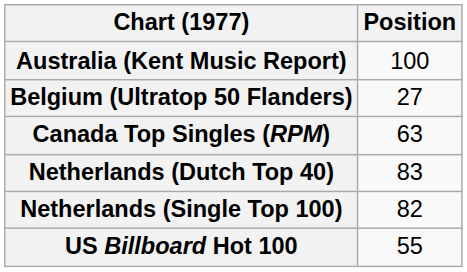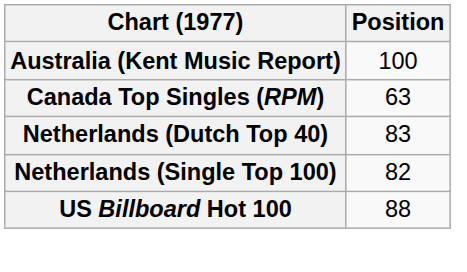 <table class="wikitable sortable plainrowheaders" style="text-align:center">
 <tr>
 <th scope="col">Chart (1977)</th>
 <th scope="col">Position</th>
 </tr>
 <tr>
 <th scope="row">Australia (Kent Music Report)</th>
 <td>100</td>
-</tr>
-<tr>
-<th scope="row">Belgium (Ultratop 50 Flanders)</th>
-<td>27</td>
 </tr>
 <tr>
 <th scope="row">Canada Top Singles (<em>RPM</em>)</th>
 <td>63</td>
 </tr>
 <tr>
 <th scope="row">Netherlands (Dutch Top 40)</th>
 <td>83</td>
 </tr>
 <tr>
 <th scope="row">Netherlands (Single Top 100)</th>
 <td>82</td>
 </tr>
 <tr>
 <th scope="row">US <em>Billboard</em> Hot 100</th>
-<td>55</td>
+<td>88</td>
 </tr>
 </table>
